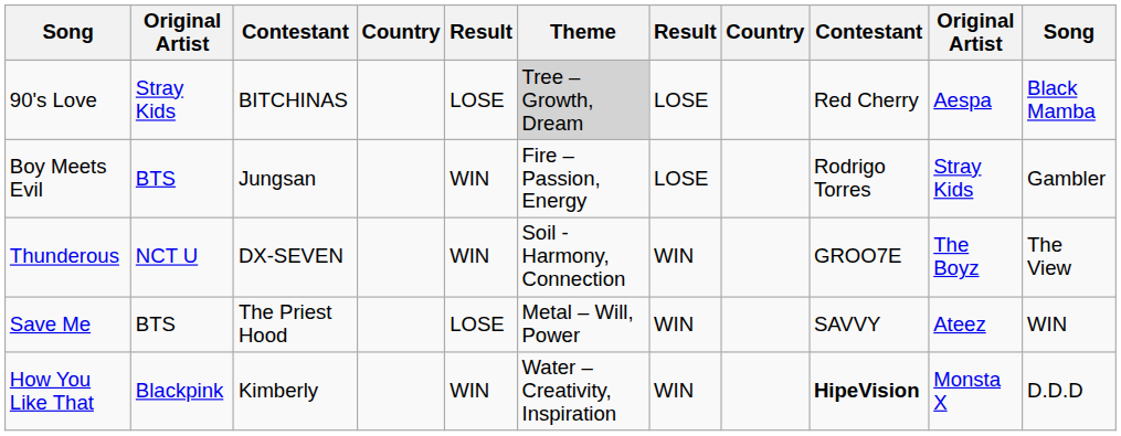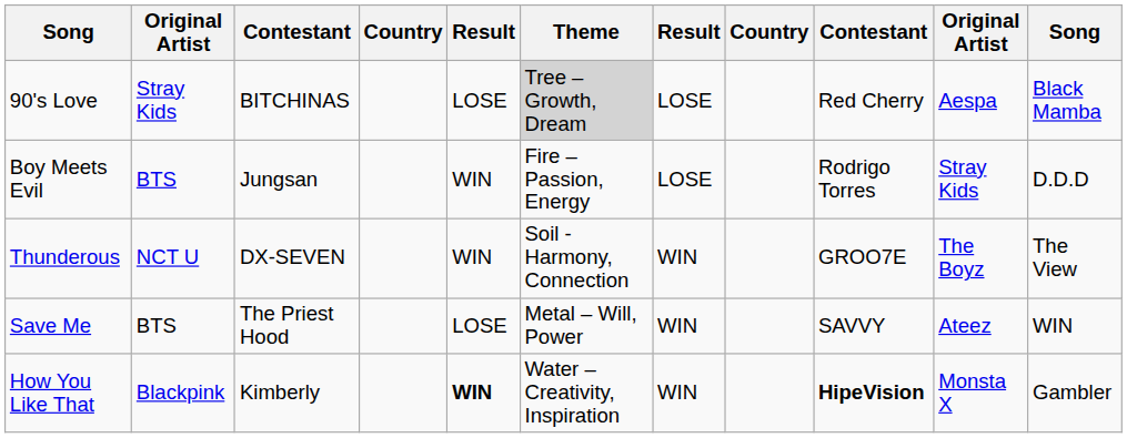 <table class="wikitable">
 <tr>
 <th>Song</th>
 <th>Original Artist</th>
 <th>Contestant</th>
 <th>Country</th>
 <th>Result</th>
 <th>Theme</th>
 <th>Result</th>
 <th>Country</th>
 <th>Contestant</th>
 <th>Original Artist</th>
 <th>Song</th>
 </tr>
 <tr>
 <td>90's Love</td>
 <td><a href='#'>Stray Kids</a></td>
 <td>BITCHINAS</td>
 <td></td>
 <td>LOSE</td>
 <td style="background: lightgrey;">Tree – Growth, Dream</td>
 <td>LOSE</td>
 <td></td>
 <td>Red Cherry</td>
 <td><a href='#'>Aespa</a></td>
 <td><a href='#'>Black Mamba</a></td>
 </tr>
 <tr>
 <td>Boy Meets Evil</td>
 <td><a href='#'>BTS</a></td>
 <td>Jungsan</td>
 <td></td>
 <td>WIN</td>
 <td>Fire – Passion, Energy</td>
 <td>LOSE</td>
 <td></td>
 <td>Rodrigo Torres</td>
 <td><a href='#'>Stray Kids</a></td>
-<td>Gambler</td>
+<td>D.D.D</td>
 </tr>
 <tr>
 <td><a href='#'>Thunderous</a></td>
 <td><a href='#'>NCT U</a></td>
 <td>DX-SEVEN</td>
 <td></td>
 <td>WIN</td>
 <td>Soil - Harmony, Connection</td>
 <td>WIN</td>
 <td></td>
 <td>GROO7E</td>
 <td><a href='#'>The Boyz</a></td>
 <td>The View</td>
 </tr>
 <tr>
 <td><a href='#'>Save Me</a></td>
 <td>BTS</td>
 <td>The Priest Hood</td>
 <td></td>
 <td>LOSE</td>
 <td>Metal – Will, Power</td>
 <td>WIN</td>
 <td></td>
 <td>SAVVY</td>
 <td><a href='#'>Ateez</a></td>
 <td>WIN</td>
 </tr>
 <tr>
 <td><a href='#'>How You Like That</a></td>
 <td><a href='#'>Blackpink</a></td>
 <td>Kimberly</td>
 <td></td>
-<td>WIN</td>
+<td><strong>WIN</strong></td>
 <td>Water – Creativity, Inspiration</td>
 <td>WIN</td>
 <td></td>
 <td><strong>HipeVision</strong></td>
 <td><a href='#'>Monsta X</a></td>
-<td>D.D.D</td>
+<td>Gambler</td>
 </tr>
 </table>
